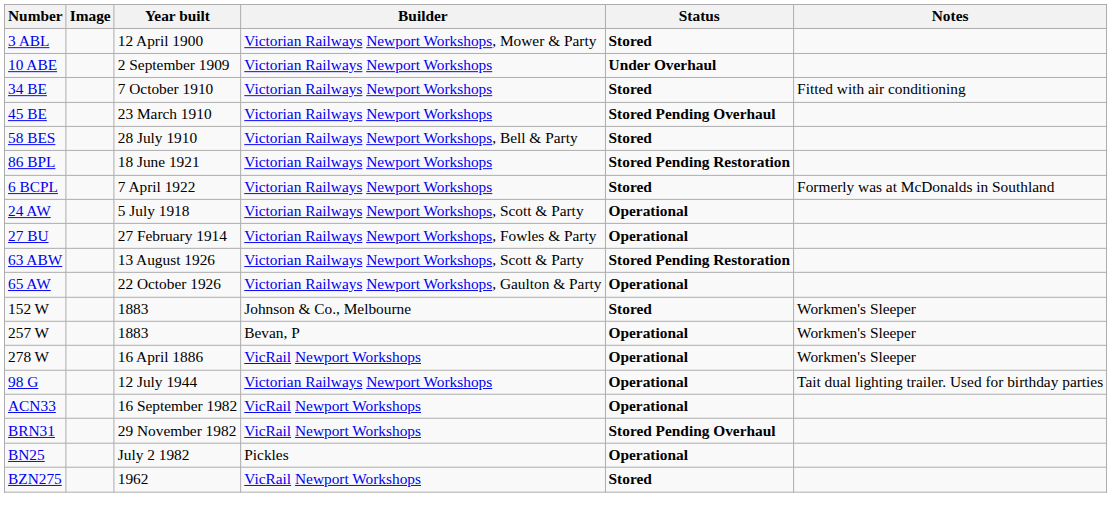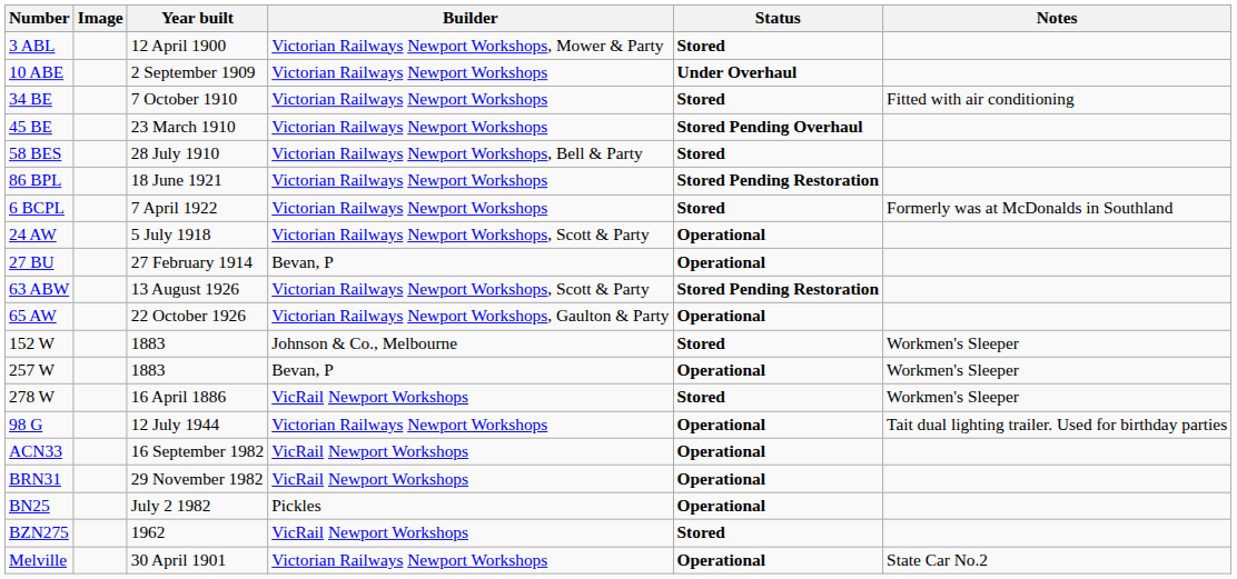 <table class="wikitable">
 <tr>
 <th>Number</th>
 <th>Image</th>
 <th>Year built</th>
 <th>Builder</th>
 <th>Status</th>
 <th>Notes</th>
 </tr>
 <tr>
 <td><a href='#'>3 ABL</a></td>
 <td></td>
 <td>12 April 1900</td>
 <td><a href='#'>Victorian Railways</a> <a href='#'>Newport Workshops</a>, Mower & Party</td>
 <td><strong>Stored </strong></td>
 <td></td>
 </tr>
 <tr>
 <td><a href='#'>10 ABE</a></td>
 <td></td>
 <td>2 September 1909</td>
 <td><a href='#'>Victorian Railways</a> <a href='#'>Newport Workshops</a></td>
 <td><strong>Under Overhaul </strong></td>
 <td></td>
 </tr>
 <tr>
 <td><a href='#'>34 BE</a></td>
 <td></td>
 <td>7 October 1910</td>
 <td><a href='#'>Victorian Railways</a> <a href='#'>Newport Workshops</a></td>
 <td><strong>Stored</strong></td>
 <td>Fitted with air conditioning</td>
 </tr>
 <tr>
 <td><a href='#'>45 BE</a></td>
 <td></td>
 <td>23 March 1910</td>
 <td><a href='#'>Victorian Railways</a> <a href='#'>Newport Workshops</a></td>
 <td><strong>Stored Pending Overhaul</strong></td>
 <td></td>
 </tr>
 <tr>
 <td><a href='#'>58 BES</a></td>
 <td></td>
 <td>28 July 1910</td>
 <td><a href='#'>Victorian Railways</a> <a href='#'>Newport Workshops</a>, Bell & Party</td>
 <td><strong>Stored</strong></td>
 <td></td>
 </tr>
 <tr>
 <td><a href='#'>86 BPL</a></td>
 <td></td>
 <td>18 June 1921</td>
 <td><a href='#'>Victorian Railways</a> <a href='#'>Newport Workshops</a></td>
 <td><strong>Stored Pending Restoration</strong></td>
 <td></td>
 </tr>
 <tr>
 <td><a href='#'>6 BCPL</a></td>
 <td></td>
 <td>7 April 1922</td>
 <td><a href='#'>Victorian Railways</a> <a href='#'>Newport Workshops</a></td>
 <td><strong>Stored</strong></td>
 <td>Formerly was at McDonalds in Southland</td>
 </tr>
 <tr>
 <td><a href='#'>24 AW</a></td>
 <td></td>
 <td>5 July 1918</td>
 <td><a href='#'>Victorian Railways</a> <a href='#'>Newport Workshops</a>, Scott & Party</td>
 <td><strong>Operational</strong></td>
 <td></td>
 </tr>
 <tr>
 <td><a href='#'>27 BU</a></td>
 <td></td>
 <td>27 February 1914</td>
-<td><a href='#'>Victorian Railways</a> <a href='#'>Newport Workshops</a>, Fowles & Party</td>
+<td>Bevan, P</td>
 <td><strong>Operational</strong></td>
 <td></td>
 </tr>
 <tr>
 <td><a href='#'>63 ABW</a></td>
 <td></td>
 <td>13 August 1926</td>
 <td><a href='#'>Victorian Railways</a> <a href='#'>Newport Workshops</a>, Scott & Party</td>
 <td><strong>Stored Pending Restoration</strong></td>
 <td></td>
 </tr>
 <tr>
 <td><a href='#'>65 AW</a></td>
 <td></td>
 <td>22 October 1926</td>
 <td><a href='#'>Victorian Railways</a> <a href='#'>Newport Workshops</a>, Gaulton & Party</td>
 <td><strong>Operational</strong></td>
 <td></td>
 </tr>
 <tr>
 <td>152 W</td>
 <td></td>
 <td>1883</td>
 <td>Johnson & Co., Melbourne</td>
 <td><strong>Stored</strong></td>
 <td>Workmen's Sleeper</td>
 </tr>
 <tr>
 <td>257 W</td>
 <td></td>
 <td>1883</td>
 <td>Bevan, P</td>
 <td><strong>Operational</strong></td>
 <td>Workmen's Sleeper</td>
 </tr>
 <tr>
 <td>278 W</td>
 <td></td>
 <td>16 April 1886</td>
 <td><a href='#'>VicRail</a> <a href='#'>Newport Workshops</a></td>
-<td><strong>Operational</strong></td>
+<td><strong>Stored</strong></td>
 <td>Workmen's Sleeper</td>
 </tr>
 <tr>
 <td><a href='#'>98 G</a></td>
 <td></td>
 <td>12 July 1944</td>
 <td><a href='#'>Victorian Railways</a> <a href='#'>Newport Workshops</a></td>
 <td><strong>Operational</strong></td>
 <td>Tait dual lighting trailer. Used for birthday parties</td>
 </tr>
 <tr>
 <td><a href='#'>ACN33</a></td>
 <td></td>
 <td>16 September 1982</td>
 <td><a href='#'>VicRail</a> <a href='#'>Newport Workshops</a></td>
 <td><strong>Operational</strong></td>
 <td></td>
 </tr>
 <tr>
 <td><a href='#'>BRN31</a></td>
 <td></td>
 <td>29 November 1982</td>
 <td><a href='#'>VicRail</a> <a href='#'>Newport Workshops</a></td>
-<td><strong>Stored Pending Overhaul</strong></td>
+<td><strong>Operational</strong></td>
 <td></td>
 </tr>
 <tr>
 <td><a href='#'>BN25</a></td>
 <td></td>
 <td>July 2 1982</td>
 <td>Pickles</td>
 <td><strong>Operational</strong></td>
 <td></td>
 </tr>
 <tr>
 <td><a href='#'>BZN275</a></td>
 <td></td>
 <td>1962</td>
 <td><a href='#'>VicRail</a> <a href='#'>Newport Workshops</a></td>
 <td><strong>Stored</strong></td>
 <td></td>
 </tr>
+<tr>
+<td><a href='#'>Melville</a></td>
+<td></td>
+<td>30 April 1901</td>
+<td><a href='#'>Victorian Railways</a> <a href='#'>Newport Workshops</a></td>
+<td><strong>Operational</strong></td>
+<td>State Car No.2</td>
+</tr>
 </table>
